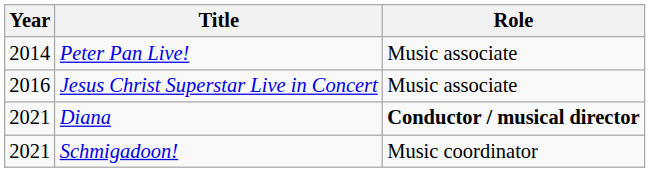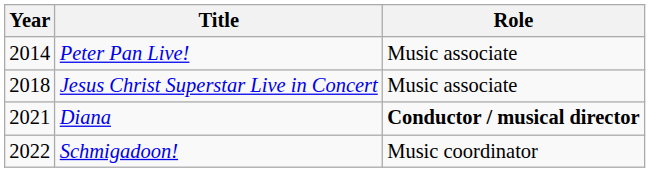 <table class="wikitable" style="width:100;">
 <tr>
 <th>Year</th>
 <th>Title</th>
 <th>Role</th>
 </tr>
 <tr>
 <td>2014</td>
 <td><em><a href='#'>Peter Pan Live!</a></em></td>
 <td>Music associate</td>
 </tr>
 <tr>
-<td>2016</td>
+<td>2018</td>
 <td><em><a href='#'>Jesus Christ Superstar Live in Concert</a></em></td>
 <td>Music associate</td>
 </tr>
 <tr>
 <td>2021</td>
 <td><em><a href='#'>Diana</a></em></td>
 <td><strong>Conductor / musical director</strong></td>
 </tr>
 <tr>
-<td>2021</td>
+<td>2022</td>
 <td><em><a href='#'>Schmigadoon!</a></em></td>
 <td>Music coordinator</td>
 </tr>
 </table>
